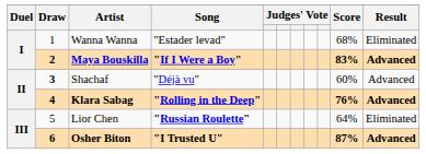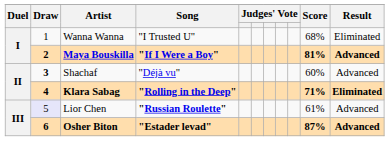 <table class="sortable wikitable" style="margin: 1em auto 1em auto; text-align:center; font-size:90%; line-height:18px;">
 <tr>
 </tr>
 <tr>
 <th rowspan="2" class="unsortable">Duel</th>
 <th rowspan="2">Draw</th>
 <th rowspan="2">Artist</th>
 <th rowspan="2">Song</th>
 <th colspan="5" class="unsortable">Judges' Vote</th>
 <th rowspan="2">Score</th>
 <th rowspan="2">Result</th>
 </tr>
 <tr>
 <th class="unsortable"></th>
 <th class="unsortable"></th>
 <th class="unsortable"></th>
 <th class="unsortable"></th>
 <th class="unsortable"></th>
 </tr>
 <tr>
 <th rowspan=2>I</th>
 <td>1</td>
 <td align="left">Wanna Wanna</td>
-<td align="left">"Estader levad"</td>
+<td align="left">"I Trusted U"</td>
 <td></td>
 <td></td>
 <td></td>
 <td></td>
 <td></td>
 <td>68%</td>
 <td>Eliminated</td>
 </tr>
 <tr style="font-weight:bold; background:navajowhite;">
 <td>2</td>
 <td align="left"><a href='#'>Maya Bouskilla</a></td>
 <td align="left">"<a href='#'>If I Were a Boy</a>"</td>
 <td></td>
 <td></td>
 <td></td>
 <td></td>
 <td></td>
-<td>83%</td>
+<td>81%</td>
 <td>Advanced</td>
 </tr>
 <tr>
 <th rowspan=2>II</th>
 <td><strong>3</strong></td>
 <td align="left">Shachaf</td>
 <td align="left">"<a href='#'>Déjà vu</a>"</td>
 <td></td>
 <td></td>
 <td></td>
 <td></td>
 <td></td>
 <td>60%</td>
 <td>Advanced</td>
 </tr>
 <tr style="font-weight:bold; background:navajowhite;">
 <td>4</td>
 <td align="left">Klara Sabag</td>
 <td align="left">"<a href='#'>Rolling in the Deep</a>"</td>
 <td></td>
 <td></td>
 <td></td>
 <td></td>
 <td></td>
-<td>76%</td>
-<td>Advanced</td>
+<td>71%</td>
+<td>Eliminated</td>
 </tr>
 <tr>
 <th rowspan=2>III</th>
-<td>5</td>
+<td style="background: lavender;">5</td>
 <td align="left">Lior Chen</td>
 <td align="left"><strong>"<a href='#'>Russian Roulette</a>"</strong></td>
 <td></td>
 <td></td>
 <td></td>
 <td></td>
 <td></td>
-<td>64%</td>
-<td>Eliminated</td>
+<td>61%</td>
+<td>Advanced</td>
 </tr>
 <tr style="font-weight:bold; background:navajowhite;">
 <td>6</td>
 <td align="left">Osher Biton</td>
-<td align="left">"I Trusted U"</td>
+<td align="left">"Estader levad"</td>
 <td></td>
 <td></td>
 <td></td>
 <td></td>
 <td></td>
 <td>87%</td>
 <td>Advanced</td>
 </tr>
 </table>
